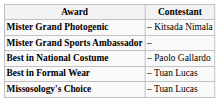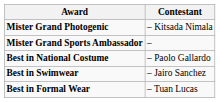 <table class="wikitable sortable" style="font-size:85%">
 <tr>
 <th>Award</th>
 <th>Contestant</th>
 </tr>
 <tr>
 <td><strong>Mister Grand Photogenic</strong></td>
 <td><strong></strong> – Kitsada Nimala</td>
 </tr>
 <tr>
 <td><strong>Mister Grand Sports Ambassador</strong></td>
 <td><strong></strong> –</td>
 </tr>
 <tr>
 <td><strong>Best in National Costume</strong></td>
 <td><strong></strong> – Paolo Gallardo</td>
 </tr>
 <tr>
+<td><strong>Best in Swimwear</strong></td>
+<td><strong></strong> – Jairo Sanchez</td>
+</tr>
+<tr>
 <td><strong>Best in Formal Wear</strong></td>
 <td><strong></strong> – Tuan Lucas</td>
 </tr>
-<tr>
-<td><strong>Missosology's Choice</strong></td>
-<td><strong></strong> – Tuan Lucas</td>
-</tr>
 </table>
